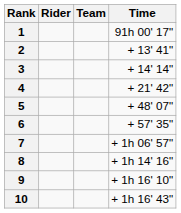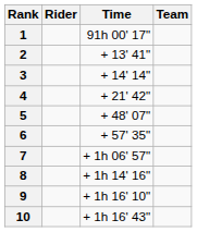 <table class="wikitable">
 <tr>
 <th scope="col">Rank</th>
 <th scope="col">Rider</th>
+<th scope="col">Time</th>
 <th scope="col">Team</th>
-<th scope="col">Time</th>
 </tr>
 <tr>
 <th scope="row">1</th>
 <td></td>
+<td style="text-align:right;">91h 00' 17"</td>
 <td></td>
-<td style="text-align:right;">91h 00' 17"</td>
 </tr>
 <tr>
 <th scope="row">2</th>
 <td></td>
+<td style="text-align:right;">+ 13' 41"</td>
 <td></td>
-<td style="text-align:right;">+ 13' 41"</td>
 </tr>
 <tr>
 <th scope="row">3</th>
 <td></td>
+<td style="text-align:right;">+ 14' 14"</td>
 <td></td>
-<td style="text-align:right;">+ 14' 14"</td>
 </tr>
 <tr>
 <th scope="row">4</th>
 <td></td>
+<td style="text-align:right;">+ 21' 42"</td>
 <td></td>
-<td style="text-align:right;">+ 21' 42"</td>
 </tr>
 <tr>
 <th scope="row">5</th>
 <td></td>
+<td style="text-align:right;">+ 48' 07"</td>
 <td></td>
-<td style="text-align:right;">+ 48' 07"</td>
 </tr>
 <tr>
 <th scope="row">6</th>
 <td></td>
+<td style="text-align:right;">+ 57' 35"</td>
 <td></td>
-<td style="text-align:right;">+ 57' 35"</td>
 </tr>
 <tr>
 <th scope="row">7</th>
 <td></td>
+<td style="text-align:right;">+ 1h 06' 57"</td>
 <td></td>
-<td style="text-align:right;">+ 1h 06' 57"</td>
 </tr>
 <tr>
 <th scope="row">8</th>
 <td></td>
+<td style="text-align:right;">+ 1h 14' 16"</td>
 <td></td>
-<td style="text-align:right;">+ 1h 14' 16"</td>
 </tr>
 <tr>
 <th scope="row">9</th>
 <td></td>
+<td style="text-align:right;">+ 1h 16' 10"</td>
 <td></td>
-<td style="text-align:right;">+ 1h 16' 10"</td>
 </tr>
 <tr>
 <th scope="row">10</th>
 <td></td>
+<td style="text-align:right;">+ 1h 16' 43"</td>
 <td></td>
-<td style="text-align:right;">+ 1h 16' 43"</td>
 </tr>
 </table>
